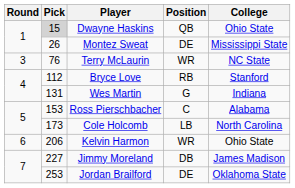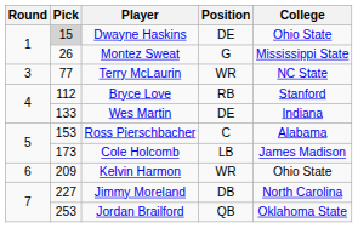 <table class="wikitable sortable sortable" style="text-align:center;">
 <tr>
 <th>Round</th>
 <th>Pick</th>
 <th>Player</th>
 <th>Position</th>
 <th>College</th>
 </tr>
 <tr>
 <td rowspan="2">1</td>
 <td style="background: lightgrey;">15</td>
 <td><a href='#'>Dwayne Haskins</a></td>
-<td>QB</td>
+<td>DE</td>
 <td><a href='#'>Ohio State</a></td>
 </tr>
 <tr>
 <td>26</td>
 <td><a href='#'>Montez Sweat</a></td>
-<td>DE</td>
+<td>G</td>
 <td><a href='#'>Mississippi State</a></td>
 </tr>
 <tr>
 <td>3</td>
-<td>76</td>
+<td>77</td>
 <td><a href='#'>Terry McLaurin</a></td>
 <td>WR</td>
 <td><a href='#'>NC State</a></td>
 </tr>
 <tr>
 <td rowspan="2">4</td>
 <td>112</td>
 <td><a href='#'>Bryce Love</a></td>
 <td>RB</td>
 <td><a href='#'>Stanford</a></td>
 </tr>
 <tr>
-<td>131</td>
+<td>133</td>
 <td><a href='#'>Wes Martin</a></td>
-<td>G</td>
+<td>DE</td>
 <td><a href='#'>Indiana</a></td>
 </tr>
 <tr>
 <td rowspan="2">5</td>
 <td>153</td>
 <td><a href='#'>Ross Pierschbacher</a></td>
 <td>C</td>
 <td><a href='#'>Alabama</a></td>
 </tr>
 <tr>
 <td>173</td>
 <td><a href='#'>Cole Holcomb</a></td>
 <td>LB</td>
-<td><a href='#'>North Carolina</a></td>
+<td><a href='#'>James Madison</a></td>
 </tr>
 <tr>
 <td>6</td>
-<td>206</td>
+<td>209</td>
 <td><a href='#'>Kelvin Harmon</a></td>
 <td>WR</td>
 <td>Ohio State</td>
 </tr>
 <tr>
 <td rowspan="2">7</td>
 <td>227</td>
 <td><a href='#'>Jimmy Moreland</a></td>
 <td>DB</td>
-<td><a href='#'>James Madison</a></td>
+<td><a href='#'>North Carolina</a></td>
 </tr>
 <tr>
 <td>253</td>
 <td><a href='#'>Jordan Brailford</a></td>
-<td>DE</td>
+<td>QB</td>
 <td><a href='#'>Oklahoma State</a></td>
 </tr>
 </table>
